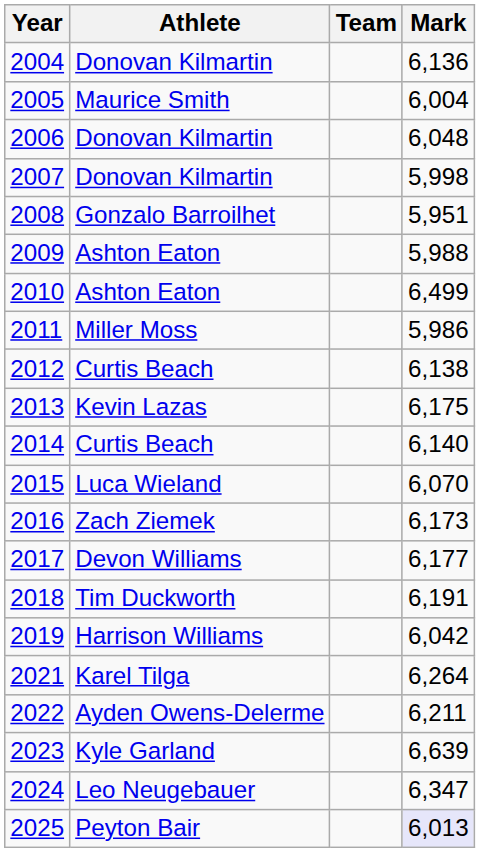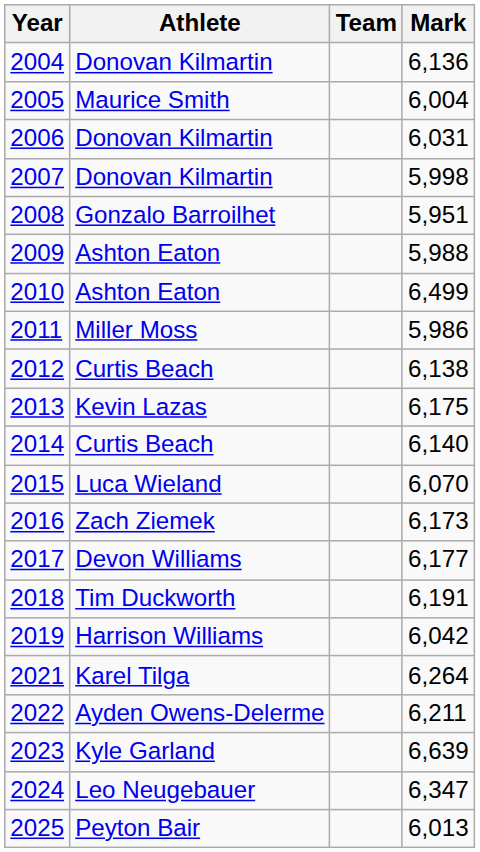 <table class="wikitable sortable">
 <tr>
 <th>Year</th>
 <th>Athlete</th>
 <th>Team</th>
 <th>Mark</th>
 </tr>
 <tr>
 <td><a href='#'>2004</a></td>
 <td><a href='#'>Donovan Kilmartin</a></td>
 <td></td>
 <td>6,136</td>
 </tr>
 <tr>
 <td><a href='#'>2005</a></td>
 <td><a href='#'>Maurice Smith</a></td>
 <td></td>
 <td>6,004</td>
 </tr>
 <tr>
 <td><a href='#'>2006</a></td>
 <td><a href='#'>Donovan Kilmartin</a></td>
 <td></td>
-<td>6,048</td>
+<td>6,031</td>
 </tr>
 <tr>
 <td><a href='#'>2007</a></td>
 <td><a href='#'>Donovan Kilmartin</a></td>
 <td></td>
 <td>5,998</td>
 </tr>
 <tr>
 <td><a href='#'>2008</a></td>
 <td><a href='#'>Gonzalo Barroilhet</a></td>
 <td></td>
 <td>5,951</td>
 </tr>
 <tr>
 <td><a href='#'>2009</a></td>
 <td><a href='#'>Ashton Eaton</a></td>
 <td></td>
 <td>5,988</td>
 </tr>
 <tr>
 <td><a href='#'>2010</a></td>
 <td><a href='#'>Ashton Eaton</a></td>
 <td></td>
 <td>6,499</td>
 </tr>
 <tr>
 <td><a href='#'>2011</a></td>
 <td><a href='#'>Miller Moss</a></td>
 <td></td>
 <td>5,986</td>
 </tr>
 <tr>
 <td><a href='#'>2012</a></td>
 <td><a href='#'>Curtis Beach</a></td>
 <td></td>
 <td>6,138</td>
 </tr>
 <tr>
 <td><a href='#'>2013</a></td>
 <td><a href='#'>Kevin Lazas</a></td>
 <td></td>
 <td>6,175</td>
 </tr>
 <tr>
 <td><a href='#'>2014</a></td>
 <td><a href='#'>Curtis Beach</a></td>
 <td></td>
 <td>6,140 </td>
 </tr>
 <tr>
 <td><a href='#'>2015</a></td>
 <td><a href='#'>Luca Wieland</a></td>
 <td></td>
 <td>6,070</td>
 </tr>
 <tr>
 <td><a href='#'>2016</a></td>
 <td><a href='#'>Zach Ziemek</a></td>
 <td></td>
 <td>6,173</td>
 </tr>
 <tr>
 <td><a href='#'>2017</a></td>
 <td><a href='#'>Devon Williams</a></td>
 <td></td>
 <td>6,177</td>
 </tr>
 <tr>
 <td><a href='#'>2018</a></td>
 <td><a href='#'>Tim Duckworth</a></td>
 <td></td>
 <td>6,191</td>
 </tr>
 <tr>
 <td><a href='#'>2019</a></td>
 <td><a href='#'>Harrison Williams</a></td>
 <td></td>
 <td>6,042</td>
 </tr>
 <tr>
 <td><a href='#'>2021</a></td>
 <td><a href='#'>Karel Tilga</a></td>
 <td></td>
 <td>6,264</td>
 </tr>
 <tr>
 <td><a href='#'>2022</a></td>
 <td><a href='#'>Ayden Owens-Delerme</a></td>
 <td></td>
 <td>6,211</td>
 </tr>
 <tr>
 <td><a href='#'>2023</a></td>
 <td><a href='#'>Kyle Garland</a></td>
 <td></td>
 <td>6,639 </td>
 </tr>
 <tr>
 <td><a href='#'>2024</a></td>
 <td><a href='#'>Leo Neugebauer</a></td>
 <td></td>
 <td>6,347</td>
 </tr>
 <tr>
 <td><a href='#'>2025</a></td>
 <td><a href='#'>Peyton Bair</a></td>
 <td></td>
-<td style="background: lavender;">6,013</td>
+<td>6,013</td>
 </tr>
 </table>
